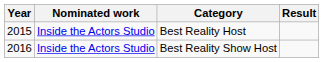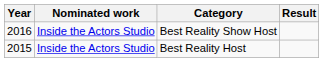 <table class="wikitable">
 <tr>
 <th>Year</th>
 <th>Nominated work</th>
 <th>Category</th>
 <th>Result</th>
 </tr>
 <tr>
+<td>2016</td>
+<td><a href='#'>Inside the Actors Studio</a></td>
+<td>Best Reality Show Host</td>
+<td></td>
+</tr>
+<tr>
 <td>2015</td>
 <td><a href='#'>Inside the Actors Studio</a></td>
 <td>Best Reality Host</td>
 <td></td>
 </tr>
-<tr>
-<td>2016</td>
-<td><a href='#'>Inside the Actors Studio</a></td>
-<td>Best Reality Show Host</td>
-<td></td>
-</tr>
 </table>
